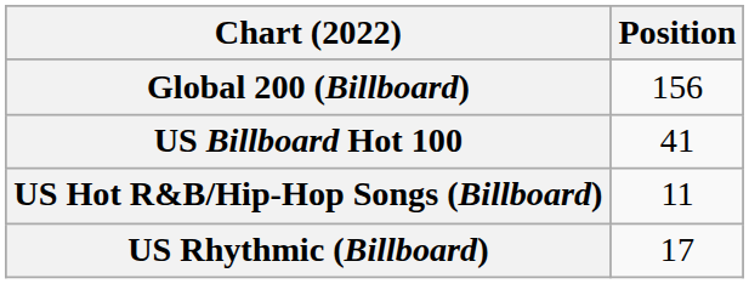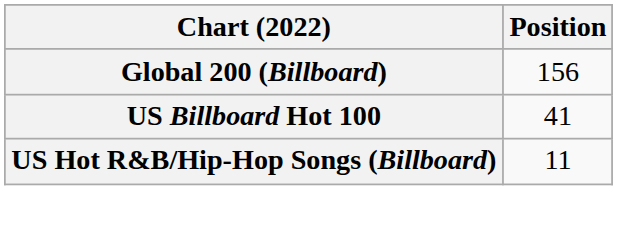 <table class="wikitable sortable plainrowheaders" style="text-align:center">
 <tr>
 <th scope="col">Chart (2022)</th>
 <th scope="col">Position</th>
 </tr>
 <tr>
 <th scope="row">Global 200 (<em>Billboard</em>)</th>
 <td>156</td>
 </tr>
 <tr>
 <th scope="row">US <em>Billboard</em> Hot 100</th>
 <td>41</td>
 </tr>
 <tr>
 <th scope="row">US Hot R&B/Hip-Hop Songs (<em>Billboard</em>)</th>
 <td>11</td>
 </tr>
-<tr>
-<th scope="row">US Rhythmic (<em>Billboard</em>)</th>
-<td>17</td>
-</tr>
 </table>
